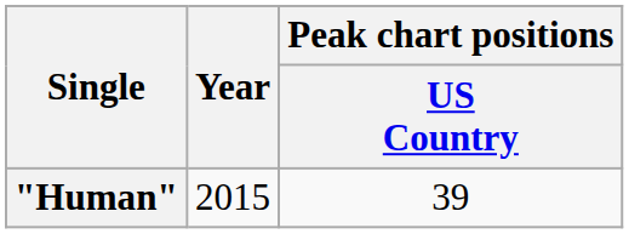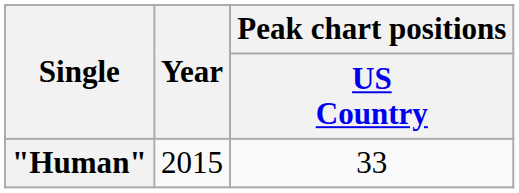 <table class="wikitable plainrowheaders" style="text-align:center;">
 <tr>
 <th scope="col" rowspan="2">Single</th>
 <th scope="col" rowspan="2">Year</th>
 <th scope="col" colspan="1">Peak chart positions</th>
 </tr>
 <tr>
 <th><a href='#'>US<br>Country</a><br></th>
 </tr>
 <tr>
 <th scope="row">"Human"</th>
 <td>2015</td>
-<td>39</td>
+<td>33</td>
 </tr>
 </table>
